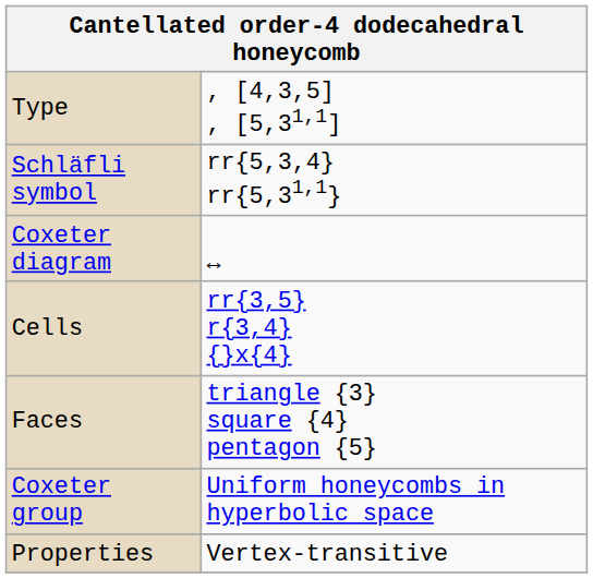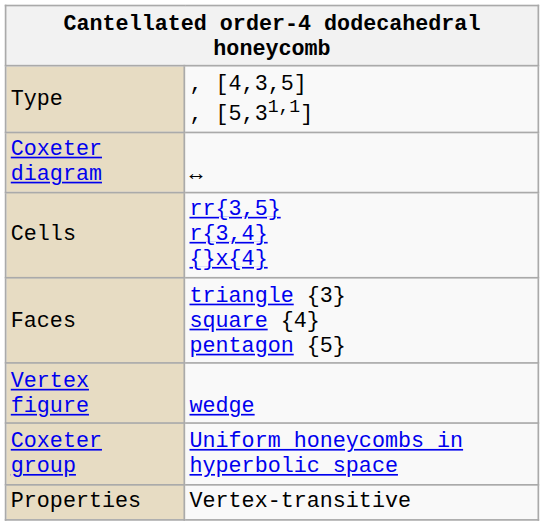 <table class="wikitable" align="right" style="margin-left:10px" width="320">
 <tr>
 <th bgcolor=#e7dcc3 colspan=2>Cantellated order-4 dodecahedral honeycomb</th>
 </tr>
 <tr>
 <td bgcolor=#e7dcc3>Type</td>
 <td>, [4,3,5]<br>, [5,3<sup>1,1</sup>]</td>
-</tr>
-<tr>
-<td bgcolor=#e7dcc3><a href='#'>Schläfli symbol</a></td>
-<td>rr{5,3,4}<br>rr{5,3<sup>1,1</sup>}</td>
 </tr>
 <tr>
 <td bgcolor=#e7dcc3><a href='#'>Coxeter diagram</a></td>
 <td><br> ↔ </td>
 </tr>
 <tr>
 <td bgcolor=#e7dcc3>Cells</td>
 <td><a href='#'>rr{3,5}</a> <br><a href='#'>r{3,4}</a> <br><a href='#'>{}x{4}</a> </td>
 </tr>
 <tr>
 <td bgcolor=#e7dcc3>Faces</td>
 <td><a href='#'>triangle</a> {3}<br><a href='#'>square</a> {4}<br><a href='#'>pentagon</a> {5}</td>
 </tr>
 <tr>
+<td bgcolor=#e7dcc3><a href='#'>Vertex figure</a></td>
+<td><br><a href='#'>wedge</a></td>
+</tr>
+<tr>
 <td bgcolor=#e7dcc3><a href='#'>Coxeter group</a></td>
 <td><a href='#'>Uniform honeycombs in hyperbolic space</a></td>
 </tr>
 <tr>
 <td bgcolor=#e7dcc3>Properties</td>
 <td>Vertex-transitive</td>
 </tr>
 </table>
